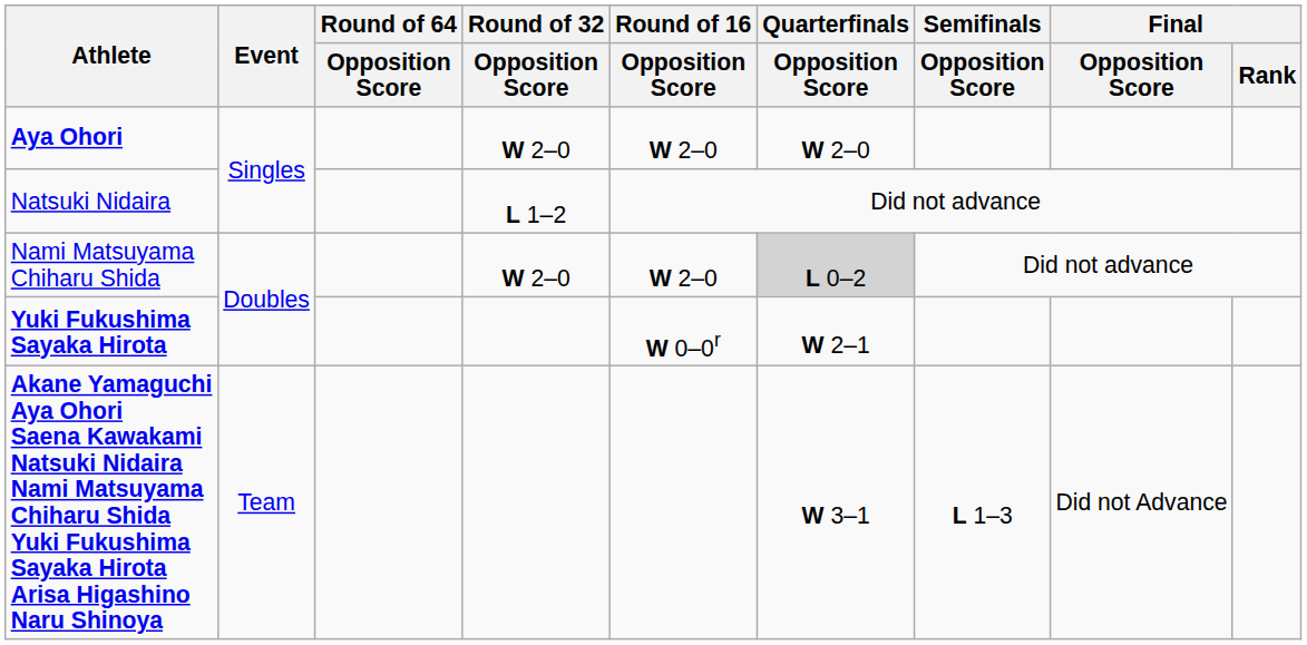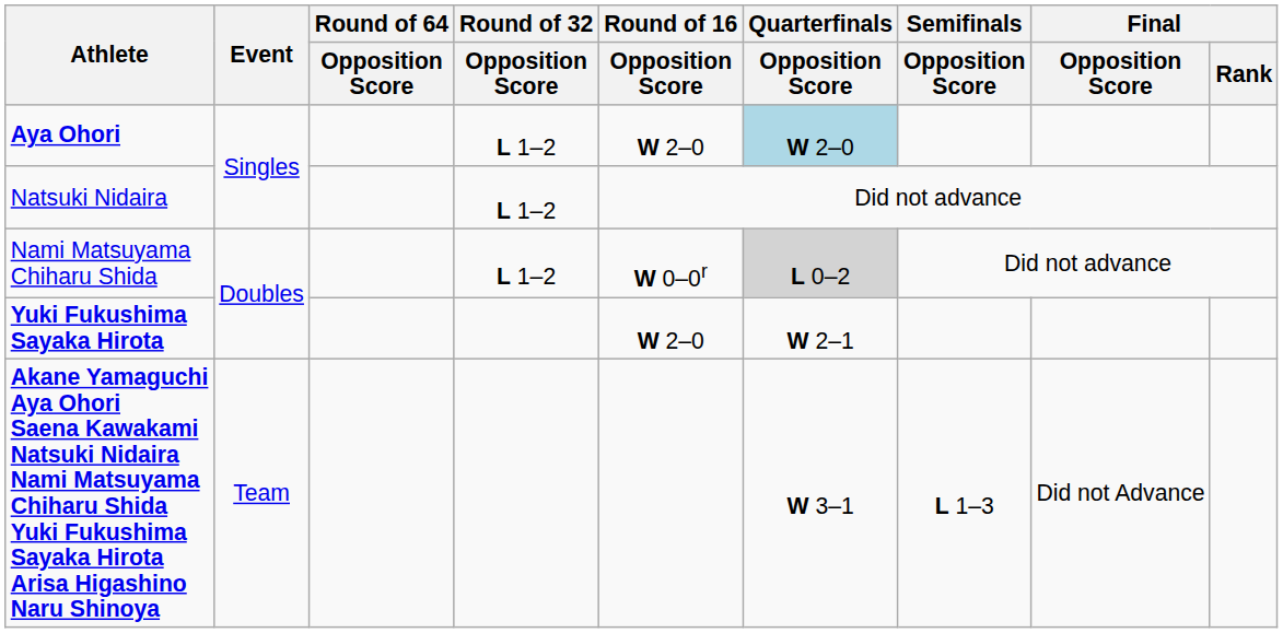 <table class=wikitable style="text-align:center; font-size:90%">
 <tr>
 <th rowspan="2">Athlete</th>
 <th rowspan="2">Event</th>
 <th>Round of 64</th>
 <th>Round of 32</th>
 <th>Round of 16</th>
 <th>Quarterfinals</th>
 <th>Semifinals</th>
 <th colspan="2">Final</th>
 </tr>
 <tr>
 <th>Opposition<br>Score</th>
 <th>Opposition<br>Score</th>
 <th>Opposition<br>Score</th>
 <th>Opposition<br>Score</th>
 <th>Opposition<br>Score</th>
 <th>Opposition<br>Score</th>
 <th>Rank</th>
 </tr>
 <tr>
 <td align="left"><strong><a href='#'>Aya Ohori</a></strong></td>
 <td rowspan="2"><a href='#'>Singles</a></td>
 <td></td>
+<td><br><strong>L</strong> 1–2</td>
 <td><br><strong>W</strong> 2–0</td>
-<td><br><strong>W</strong> 2–0</td>
-<td><br><strong>W</strong> 2–0</td>
+<td style="background: lightblue;"><br><strong>W</strong> 2–0</td>
 <td></td>
 <td></td>
 <td></td>
 </tr>
 <tr>
 <td align="left"><a href='#'>Natsuki Nidaira</a></td>
 <td></td>
 <td><br><strong>L</strong> 1–2</td>
 <td colspan="5">Did not advance</td>
 </tr>
 <tr>
 <td align="left"><a href='#'>Nami Matsuyama</a> <br><a href='#'>Chiharu Shida</a></td>
 <td rowspan="2"><a href='#'>Doubles</a></td>
 <td></td>
-<td><br><strong>W</strong> 2–0</td>
-<td><br><strong>W</strong> 2–0</td>
+<td><br><strong>L</strong> 1–2</td>
+<td><br><strong>W</strong> 0–0<sup>r</sup></td>
 <td style="background: lightgrey;"><br><strong>L</strong> 0–2</td>
 <td colspan="3">Did not advance</td>
 </tr>
 <tr>
 <td align="left"><strong><a href='#'>Yuki Fukushima</a> <br><a href='#'>Sayaka Hirota</a></strong></td>
 <td></td>
 <td></td>
-<td><br><strong>W</strong> 0–0<sup>r</sup></td>
+<td><br><strong>W</strong> 2–0</td>
 <td><br><strong>W</strong> 2–1</td>
 <td></td>
 <td></td>
 <td></td>
 </tr>
 <tr>
 <td align="left"><strong><a href='#'>Akane Yamaguchi</a><br><a href='#'>Aya Ohori</a><br><a href='#'>Saena Kawakami</a><br><a href='#'>Natsuki Nidaira</a><br><a href='#'>Nami Matsuyama</a><br><a href='#'>Chiharu Shida</a><br><a href='#'>Yuki Fukushima</a><br><a href='#'>Sayaka Hirota</a><br><a href='#'>Arisa Higashino</a><br><a href='#'>Naru Shinoya</a></strong></td>
 <td><a href='#'>Team</a></td>
 <td></td>
 <td></td>
 <td></td>
 <td><br><strong>W</strong> 3–1</td>
 <td><br><strong>L</strong> 1–3</td>
 <td>Did not Advance</td>
 <td></td>
 </tr>
 </table>
